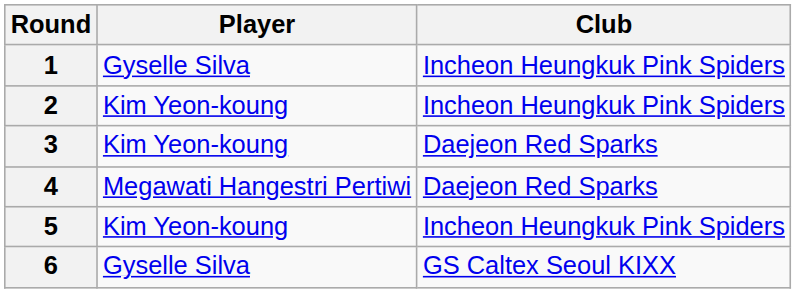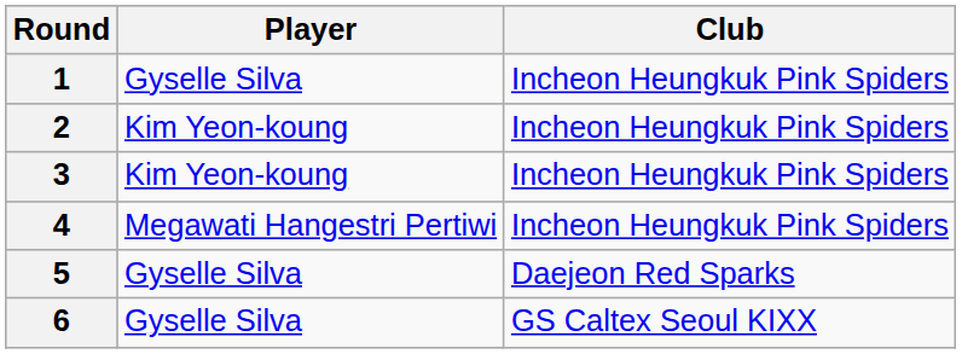 <table class=wikitable>
 <tr>
 <th>Round</th>
 <th>Player</th>
 <th>Club</th>
 </tr>
 <tr>
 <th>1</th>
 <td> <a href='#'>Gyselle Silva</a></td>
 <td><a href='#'>Incheon Heungkuk Pink Spiders</a></td>
 </tr>
 <tr>
 <th>2</th>
 <td> <a href='#'>Kim Yeon-koung</a></td>
 <td><a href='#'>Incheon Heungkuk Pink Spiders</a></td>
 </tr>
 <tr>
 <th>3</th>
 <td> <a href='#'>Kim Yeon-koung</a></td>
-<td><a href='#'>Daejeon Red Sparks</a>  </td>
+<td><a href='#'>Incheon Heungkuk Pink Spiders</a></td>
 </tr>
 <tr>
 <th>4</th>
 <td> <a href='#'>Megawati Hangestri Pertiwi</a></td>
-<td><a href='#'>Daejeon Red Sparks</a>  </td>
+<td><a href='#'>Incheon Heungkuk Pink Spiders</a></td>
 </tr>
 <tr>
 <th>5</th>
-<td> <a href='#'>Kim Yeon-koung</a></td>
-<td><a href='#'>Incheon Heungkuk Pink Spiders</a></td>
+<td> <a href='#'>Gyselle Silva</a></td>
+<td><a href='#'>Daejeon Red Sparks</a>  </td>
 </tr>
 <tr>
 <th>6</th>
 <td> <a href='#'>Gyselle Silva</a></td>
 <td><a href='#'>GS Caltex Seoul KIXX</a></td>
 </tr>
 </table>
